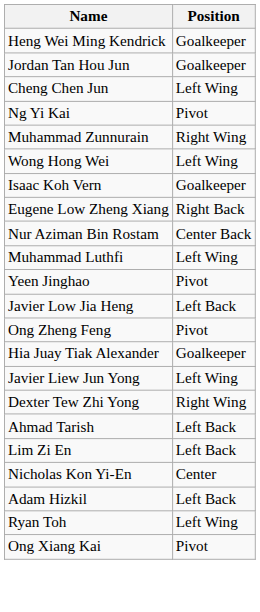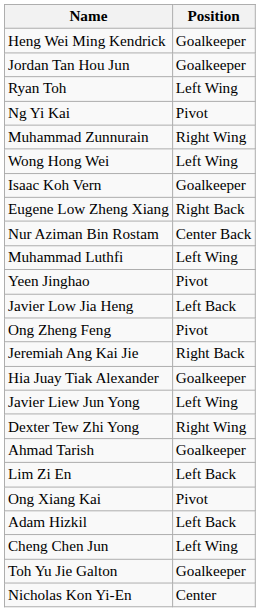 <table class="wikitable">
 <tr>
 <th>Name</th>
 <th>Position</th>
 </tr>
 <tr>
 <td>Heng Wei Ming Kendrick</td>
 <td>Goalkeeper</td>
 </tr>
 <tr>
 <td>Jordan Tan Hou Jun</td>
 <td>Goalkeeper</td>
 </tr>
 <tr>
-<td>Cheng Chen Jun</td>
+<td>Ryan Toh</td>
 <td>Left Wing</td>
 </tr>
 <tr>
 <td>Ng Yi Kai</td>
 <td>Pivot</td>
 </tr>
 <tr>
 <td>Muhammad Zunnurain</td>
 <td>Right Wing</td>
 </tr>
 <tr>
 <td>Wong Hong Wei</td>
 <td>Left Wing</td>
 </tr>
 <tr>
 <td>Isaac Koh Vern</td>
 <td>Goalkeeper</td>
 </tr>
 <tr>
 <td>Eugene Low Zheng Xiang</td>
 <td>Right Back</td>
 </tr>
 <tr>
 <td>Nur Aziman Bin Rostam</td>
 <td>Center Back</td>
 </tr>
 <tr>
 <td>Muhammad Luthfi</td>
 <td>Left Wing</td>
 </tr>
 <tr>
 <td>Yeen Jinghao</td>
 <td>Pivot</td>
 </tr>
 <tr>
 <td>Javier Low Jia Heng</td>
 <td>Left Back</td>
 </tr>
 <tr>
 <td>Ong Zheng Feng</td>
 <td>Pivot</td>
 </tr>
 <tr>
+<td>Jeremiah Ang Kai Jie</td>
+<td>Right Back</td>
+</tr>
+<tr>
 <td>Hia Juay Tiak Alexander</td>
 <td>Goalkeeper</td>
 </tr>
 <tr>
 <td>Javier Liew Jun Yong</td>
 <td>Left Wing</td>
 </tr>
 <tr>
 <td>Dexter Tew Zhi Yong</td>
 <td>Right Wing</td>
 </tr>
 <tr>
 <td>Ahmad Tarish</td>
-<td>Left Back</td>
+<td>Goalkeeper</td>
 </tr>
 <tr>
 <td>Lim Zi En</td>
 <td>Left Back</td>
 </tr>
 <tr>
-<td>Nicholas Kon Yi-En</td>
-<td>Center</td>
+<td>Ong Xiang Kai</td>
+<td>Pivot</td>
 </tr>
 <tr>
 <td>Adam Hizkil</td>
 <td>Left Back</td>
 </tr>
 <tr>
-<td>Ryan Toh</td>
+<td>Cheng Chen Jun</td>
 <td>Left Wing</td>
 </tr>
 <tr>
-<td>Ong Xiang Kai</td>
-<td>Pivot</td>
+<td>Toh Yu Jie Galton</td>
+<td>Goalkeeper</td>
+</tr>
+<tr>
+<td>Nicholas Kon Yi-En</td>
+<td>Center</td>
 </tr>
 </table>
